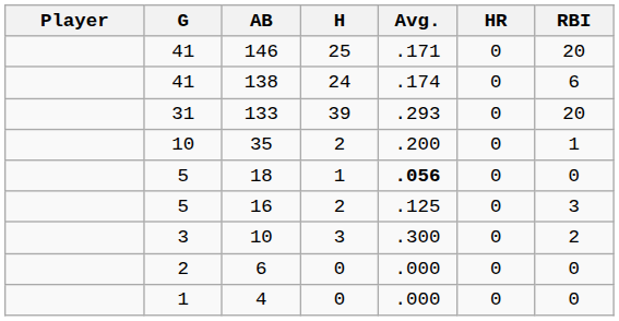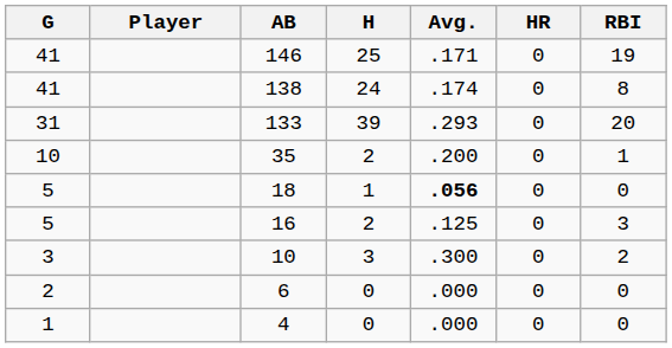 <table class="wikitable sortable">
 <tr>
+<th bgcolor="#DDDDFF" width="9%">G</th>
 <th bgcolor="#DDDDFF" width="16%">Player</th>
-<th bgcolor="#DDDDFF" width="9%">G</th>
 <th bgcolor="#DDDDFF" width="9%">AB</th>
 <th bgcolor="#DDDDFF" width="9%">H</th>
 <th bgcolor="#DDDDFF" width="9%">Avg.</th>
 <th bgcolor="#DDDDFF" width="9%">HR</th>
 <th bgcolor="#DDDDFF" width="9%">RBI</th>
 </tr>
 <tr align="center">
+<td>41</td>
 <td></td>
-<td>41</td>
 <td>146</td>
 <td>25</td>
 <td>.171</td>
 <td>0</td>
-<td>20</td>
+<td>19</td>
 </tr>
 <tr align="center">
+<td>41</td>
 <td></td>
-<td>41</td>
 <td>138</td>
 <td>24</td>
 <td>.174</td>
 <td>0</td>
-<td>6</td>
+<td>8</td>
 </tr>
 <tr align="center">
+<td>31</td>
 <td></td>
-<td>31</td>
 <td>133</td>
 <td>39</td>
 <td>.293</td>
 <td>0</td>
 <td>20</td>
 </tr>
 <tr align="center">
+<td>10</td>
 <td></td>
-<td>10</td>
 <td>35</td>
 <td>2</td>
 <td>.200</td>
 <td>0</td>
 <td>1</td>
 </tr>
 <tr align="center">
+<td>5</td>
 <td></td>
-<td>5</td>
 <td>18</td>
 <td>1</td>
 <td><strong>.056</strong></td>
 <td>0</td>
 <td>0</td>
 </tr>
 <tr align="center">
+<td>5</td>
 <td></td>
-<td>5</td>
 <td>16</td>
 <td>2</td>
 <td>.125</td>
 <td>0</td>
 <td>3</td>
 </tr>
 <tr align="center">
+<td>3</td>
 <td></td>
-<td>3</td>
 <td>10</td>
 <td>3</td>
 <td>.300</td>
 <td>0</td>
 <td>2</td>
 </tr>
 <tr align="center">
+<td>2</td>
 <td></td>
-<td>2</td>
 <td>6</td>
 <td>0</td>
 <td>.000</td>
 <td>0</td>
 <td>0</td>
 </tr>
 <tr align="center">
+<td>1</td>
 <td></td>
-<td>1</td>
 <td>4</td>
 <td>0</td>
 <td>.000</td>
 <td>0</td>
 <td>0</td>
 </tr>
 </table>
